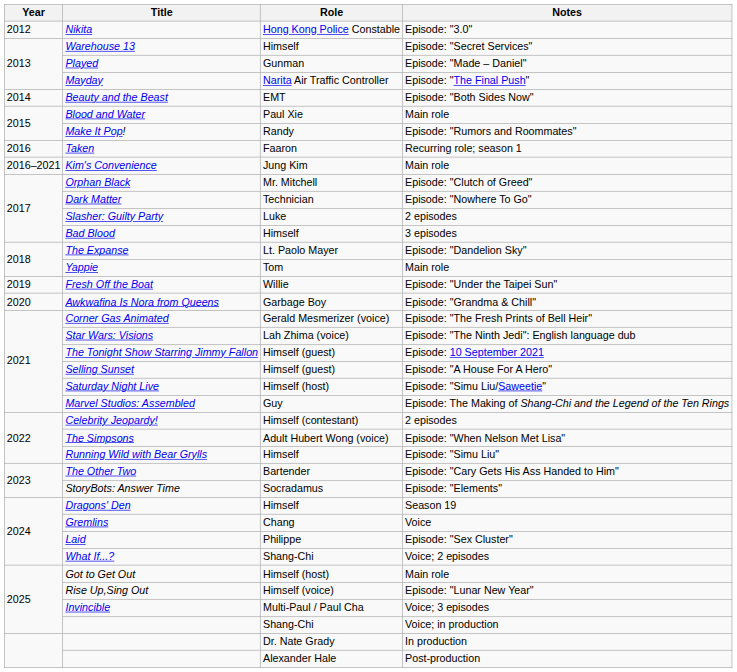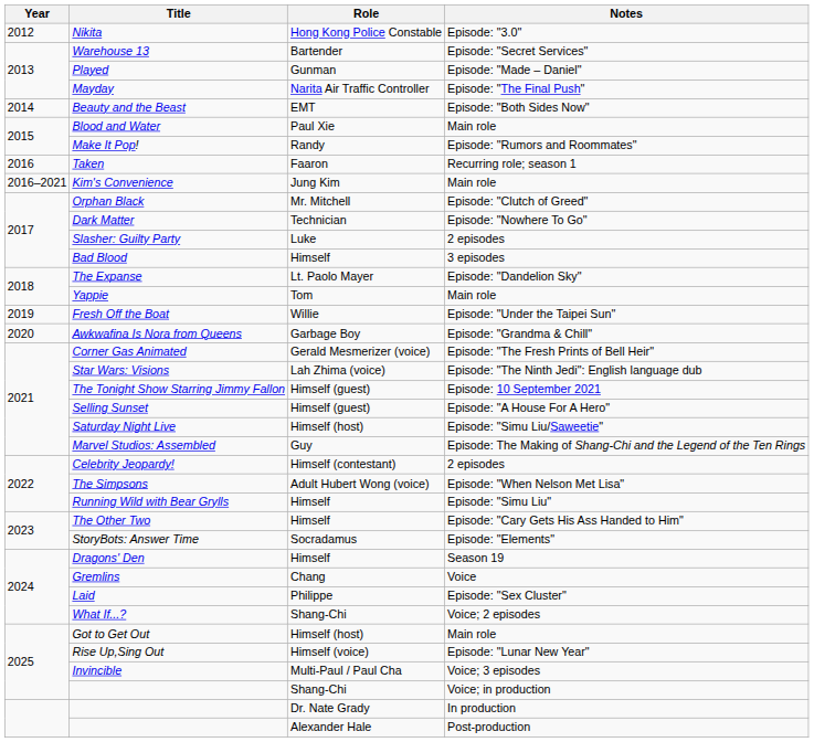 <table class="wikitable sortable">
 <tr>
 <th>Year</th>
 <th>Title</th>
 <th>Role</th>
 <th class="unsortable">Notes</th>
 </tr>
 <tr>
 <td>2012</td>
 <td><em><a href='#'>Nikita</a></em></td>
 <td><a href='#'>Hong Kong Police</a> Constable</td>
 <td>Episode: "3.0"</td>
 </tr>
 <tr>
 <td rowspan="3">2013</td>
 <td><em><a href='#'>Warehouse 13</a></em></td>
-<td>Himself</td>
+<td>Bartender</td>
 <td>Episode: "Secret Services"</td>
 </tr>
 <tr>
 <td><em><a href='#'>Played</a></em></td>
 <td>Gunman</td>
 <td>Episode: "Made – Daniel"</td>
 </tr>
 <tr>
 <td><em><a href='#'>Mayday</a></em></td>
 <td><a href='#'>Narita</a> Air Traffic Controller</td>
 <td>Episode: "<a href='#'>The Final Push</a>"</td>
 </tr>
 <tr>
 <td>2014</td>
 <td><em><a href='#'>Beauty and the Beast</a></em></td>
 <td>EMT</td>
 <td>Episode: "Both Sides Now"</td>
 </tr>
 <tr>
 <td rowspan="2">2015</td>
 <td><em><a href='#'>Blood and Water</a></em></td>
 <td>Paul Xie</td>
 <td>Main role</td>
 </tr>
 <tr>
 <td><em><a href='#'>Make It Pop</a>!</em></td>
 <td>Randy</td>
 <td>Episode: "Rumors and Roommates"</td>
 </tr>
 <tr>
 <td>2016</td>
 <td><em><a href='#'>Taken</a></em></td>
 <td>Faaron</td>
 <td>Recurring role; season 1</td>
 </tr>
 <tr>
 <td>2016–2021</td>
 <td><em><a href='#'>Kim's Convenience</a></em></td>
 <td>Jung Kim</td>
 <td>Main role</td>
 </tr>
 <tr>
 <td rowspan="4">2017</td>
 <td><em><a href='#'>Orphan Black</a></em></td>
 <td>Mr. Mitchell</td>
 <td>Episode: "Clutch of Greed"</td>
 </tr>
 <tr>
 <td><a href='#'><em>Dark Matter</em></a></td>
 <td>Technician</td>
 <td>Episode: "Nowhere To Go"</td>
 </tr>
 <tr>
 <td><a href='#'><em>Slasher: Guilty Party</em></a></td>
 <td>Luke</td>
 <td>2 episodes</td>
 </tr>
 <tr>
 <td><a href='#'><em>Bad Blood</em></a></td>
 <td>Himself</td>
 <td>3 episodes</td>
 </tr>
 <tr>
 <td rowspan="2">2018</td>
 <td data-sort-value="Expanse, The"><a href='#'><em>The Expanse</em></a></td>
 <td>Lt. Paolo Mayer</td>
 <td>Episode: "Dandelion Sky"</td>
 </tr>
 <tr>
 <td><a href='#'><em>Yappie</em></a></td>
 <td>Tom</td>
 <td>Main role</td>
 </tr>
 <tr>
 <td>2019</td>
 <td><em><a href='#'>Fresh Off the Boat</a></em></td>
 <td>Willie</td>
 <td>Episode: "Under the Taipei Sun"</td>
 </tr>
 <tr>
 <td>2020</td>
 <td><em><a href='#'>Awkwafina Is Nora from Queens</a></em></td>
 <td>Garbage Boy</td>
 <td>Episode: "Grandma & Chill"</td>
 </tr>
 <tr>
 <td rowspan="6">2021</td>
 <td><em><a href='#'>Corner Gas Animated</a></em></td>
 <td>Gerald Mesmerizer (voice)</td>
 <td>Episode: "The Fresh Prints of Bell Heir"</td>
 </tr>
 <tr>
 <td><em><a href='#'>Star Wars: Visions</a></em></td>
 <td>Lah Zhima (voice)</td>
 <td>Episode: "The Ninth Jedi": English language dub</td>
 </tr>
 <tr>
 <td data-sort-value="Tonight Show Starring Jimmy Fallon, The"><em><a href='#'>The Tonight Show Starring Jimmy Fallon</a></em></td>
 <td>Himself (guest)</td>
 <td>Episode: <a href='#'>10 September 2021</a></td>
 </tr>
 <tr>
 <td><em><a href='#'>Selling Sunset</a></em></td>
 <td>Himself (guest)</td>
 <td>Episode: "A House For A Hero"</td>
 </tr>
 <tr>
 <td><em><a href='#'>Saturday Night Live</a></em></td>
 <td>Himself (host)</td>
 <td>Episode: "Simu Liu/<a href='#'>Saweetie</a>"</td>
 </tr>
 <tr>
 <td><em><a href='#'>Marvel Studios: Assembled</a></em></td>
 <td>Guy</td>
 <td>Episode: The Making of <em>Shang-Chi and the Legend of the Ten Rings</em></td>
 </tr>
 <tr>
 <td rowspan="3">2022</td>
 <td><em><a href='#'>Celebrity Jeopardy!</a></em></td>
 <td>Himself (contestant)</td>
 <td>2 episodes</td>
 </tr>
 <tr>
 <td data-sort-value="Simpsons, The"><em><a href='#'>The Simpsons</a></em></td>
 <td>Adult Hubert Wong (voice)</td>
 <td>Episode: "When Nelson Met Lisa"</td>
 </tr>
 <tr>
 <td><em><a href='#'>Running Wild with Bear Grylls</a></em></td>
 <td>Himself</td>
 <td>Episode: "Simu Liu"</td>
 </tr>
 <tr>
 <td rowspan="2">2023</td>
 <td data-sort-value="Other Two, The"><em><a href='#'>The Other Two</a></em></td>
-<td>Bartender</td>
+<td>Himself</td>
 <td>Episode: "Cary Gets His Ass Handed to Him"</td>
 </tr>
 <tr>
 <td><em>StoryBots: Answer Time</em></td>
 <td>Socradamus</td>
 <td>Episode: "Elements"</td>
 </tr>
 <tr>
 <td rowspan="4">2024</td>
 <td><em><a href='#'>Dragons' Den</a></em></td>
 <td>Himself</td>
 <td>Season 19</td>
 </tr>
 <tr>
 <td><em><a href='#'>Gremlins</a></em></td>
 <td>Chang</td>
 <td>Voice</td>
 </tr>
 <tr>
 <td><em><a href='#'>Laid</a></em></td>
 <td>Philippe</td>
 <td>Episode: "Sex Cluster"</td>
 </tr>
 <tr>
 <td><em><a href='#'>What If...?</a></em></td>
 <td>Shang-Chi</td>
 <td>Voice; 2 episodes</td>
 </tr>
 <tr>
 <td rowspan="4">2025</td>
 <td><em>Got to Get Out</em></td>
 <td>Himself (host)</td>
 <td>Main role</td>
 </tr>
 <tr>
 <td><em>Rise Up,Sing Out</em></td>
 <td>Himself (voice)</td>
 <td>Episode: "Lunar New Year"</td>
 </tr>
 <tr>
 <td><em><a href='#'>Invincible</a></em></td>
 <td>Multi-Paul / Paul Cha</td>
 <td>Voice; 3 episodes</td>
 </tr>
 <tr>
 <td></td>
 <td>Shang-Chi</td>
 <td>Voice; in production</td>
 </tr>
 <tr>
 <td rowspan="2"></td>
 <td></td>
 <td>Dr. Nate Grady</td>
 <td>In production</td>
 </tr>
 <tr>
 <td></td>
 <td>Alexander Hale</td>
 <td>Post-production</td>
 </tr>
 </table>
